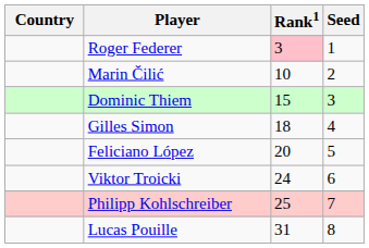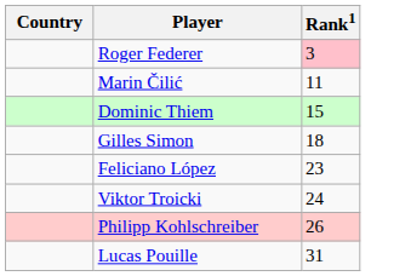 <table class="sortable wikitable">
 <tr>
 <th width="70">Country</th>
 <th width="175">Player</th>
 <th>Rank<sup>1</sup></th>
-<th>Seed</th>
 </tr>
 <tr>
 <td></td>
 <td><a href='#'>Roger Federer</a></td>
 <td style="background: pink;">3</td>
-<td>1</td>
 </tr>
 <tr>
 <td></td>
 <td><a href='#'>Marin Čilić</a></td>
-<td>10</td>
-<td>2</td>
+<td>11</td>
 </tr>
 <tr style="background:#cfc;">
 <td></td>
 <td><a href='#'>Dominic Thiem</a></td>
 <td>15</td>
-<td>3</td>
 </tr>
 <tr>
 <td></td>
 <td><a href='#'>Gilles Simon</a></td>
 <td>18</td>
-<td>4</td>
 </tr>
 <tr>
 <td></td>
 <td><a href='#'>Feliciano López</a></td>
-<td>20</td>
-<td>5</td>
+<td>23</td>
 </tr>
 <tr>
 <td></td>
 <td><a href='#'>Viktor Troicki</a></td>
 <td>24</td>
-<td>6</td>
 </tr>
 <tr style="background:#fcc;">
 <td></td>
 <td><a href='#'>Philipp Kohlschreiber</a></td>
-<td>25</td>
-<td>7</td>
+<td>26</td>
 </tr>
 <tr>
 <td></td>
 <td><a href='#'>Lucas Pouille</a></td>
 <td>31</td>
-<td>8</td>
 </tr>
 </table>
